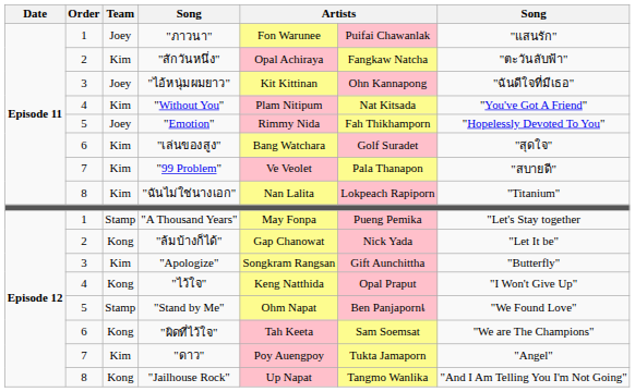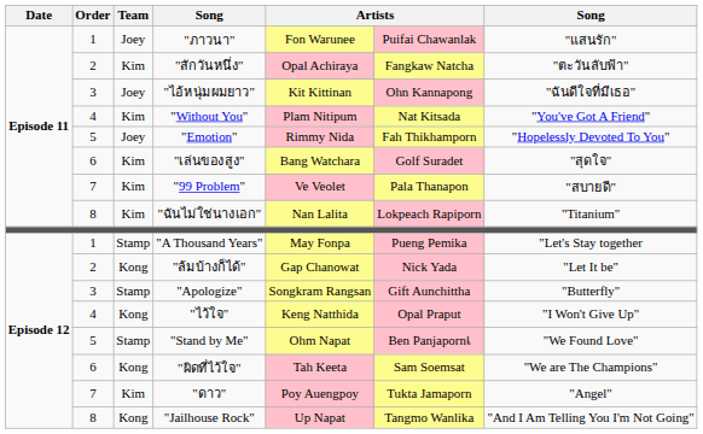 <table class="wikitable sortable" style="text-align: center; width: auto;">
 <tr>
 <th scope="col">Date</th>
 <th scope="col">Order</th>
 <th scope="col">Team</th>
 <th scope="col">Song</th>
 <th scope="col" colspan="2">Artists</th>
 <th scope="col">Song</th>
 </tr>
 <tr>
 <td ! rowspan="8"><strong>Episode 11</strong> <br><small></small></td>
 <td>1</td>
 <td>Joey</td>
 <td>"ภาวนา"</td>
 <td style="background:#fdfc8f">Fon Warunee</td>
 <td style="background:pink">Puifai Chawanlak</td>
 <td>"แสนรัก"</td>
 </tr>
 <tr>
 <td>2</td>
 <td>Kim</td>
 <td>"สักวันหนึ่ง"</td>
 <td style="background:pink">Opal Achiraya</td>
 <td style="background:#fdfc8f">Fangkaw Natcha</td>
 <td>"ตะวันลับฟ้า"</td>
 </tr>
 <tr>
 <td>3</td>
 <td>Joey</td>
 <td>"ไอ้หนุ่มผมยาว"</td>
 <td style="background:#fdfc8f">Kit Kittinan</td>
 <td style="background:pink">Ohn Kannapong</td>
 <td>"ฉันดีใจที่มีเธอ"</td>
 </tr>
 <tr>
 <td>4</td>
 <td>Kim</td>
 <td>"<a href='#'>Without You</a>"</td>
 <td style="background:pink">Plam Nitipum</td>
 <td style="background:#fdfc8f">Nat Kitsada</td>
 <td>"<a href='#'>You've Got A Friend</a>"</td>
 </tr>
 <tr>
 <td>5</td>
 <td>Joey</td>
 <td>"<a href='#'>Emotion</a>"</td>
 <td style="background:pink">Rimmy Nida</td>
 <td style="background:#fdfc8f">Fah Thikhamporn</td>
 <td>"<a href='#'>Hopelessly Devoted To You</a>"</td>
 </tr>
 <tr>
 <td>6</td>
 <td>Kim</td>
 <td>"เล่นของสูง"</td>
 <td style="background:#fdfc8f">Bang Watchara</td>
 <td style="background:pink">Golf Suradet</td>
 <td>"สุดใจ"</td>
 </tr>
 <tr>
 <td>7</td>
 <td>Kim</td>
 <td>"<a href='#'>99 Problem</a>"</td>
 <td style="background:pink">Ve Veolet</td>
 <td style="background:#fdfc8f">Pala Thanapon</td>
 <td>"สบายดี"</td>
 </tr>
 <tr>
 <td>8</td>
 <td>Kim</td>
 <td>"ฉันไม่ใช่นางเอก"</td>
 <td style="background:#fdfc8f">Nan Lalita</td>
 <td style="background:pink">Lokpeach Rapiporn</td>
 <td>"Titanium"</td>
 </tr>
 <tr>
 <td colspan="10" style="background:#555555;"></td>
 </tr>
 <tr>
 <td ! rowspan="8"><strong>Episode 12</strong> <br><small></small></td>
 <td>1</td>
 <td>Stamp</td>
 <td>"A Thousand Years"</td>
 <td style="background:#fdfc8f">May Fonpa</td>
 <td style="background:pink">Pueng Pemika</td>
 <td>"Let's Stay together</td>
 </tr>
 <tr>
 <td>2</td>
 <td>Kong</td>
 <td>"ล้มบ้างก็ได้"</td>
 <td style="background:#fdfc8f">Gap Chanowat</td>
 <td style="background:pink">Nick Yada</td>
 <td>"Let It be"</td>
 </tr>
 <tr>
 <td>3</td>
-<td>Kim</td>
+<td>Stamp</td>
 <td>"Apologize"</td>
 <td style="background:#fdfc8f">Songkram Rangsan</td>
 <td style="background:pink">Gift Aunchittha</td>
 <td>"Butterfly"</td>
 </tr>
 <tr>
 <td>4</td>
 <td>Kong</td>
 <td>"ไว้ใจ"</td>
 <td style="background:#fdfc8f">Keng Natthida</td>
 <td style="background:pink">Opal Praput</td>
 <td>"I Won't Give Up"</td>
 </tr>
 <tr>
 <td>5</td>
 <td>Stamp</td>
 <td>"Stand by Me"</td>
 <td style="background:#fdfc8f">Ohm Napat</td>
 <td style="background:pink">Ben Panjapornเ</td>
 <td>"We Found Love"</td>
 </tr>
 <tr>
 <td>6</td>
 <td>Kong</td>
 <td>"ผิดที่ไว้ใจ"</td>
 <td style="background:pink">Tah Keeta</td>
 <td style="background:#fdfc8f">Sam Soemsat</td>
 <td>"We are The Champions"</td>
 </tr>
 <tr>
 <td>7</td>
 <td>Kim</td>
 <td>"ดาว"</td>
 <td style="background:pink">Poy Auengpoy</td>
 <td style="background:#fdfc8f">Tukta Jamaporn</td>
 <td>"Angel"</td>
 </tr>
 <tr>
 <td>8</td>
 <td>Kong</td>
 <td>"Jailhouse Rock"</td>
 <td style="background:pink">Up Napat</td>
 <td style="background:#fdfc8f">Tangmo Wanlika</td>
 <td>"And I Am Telling You I'm Not Going"</td>
 </tr>
 </table>
